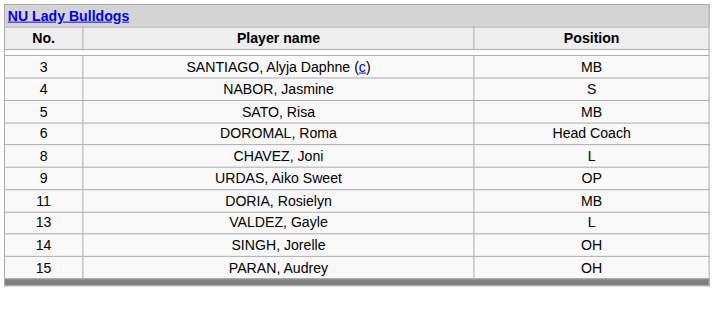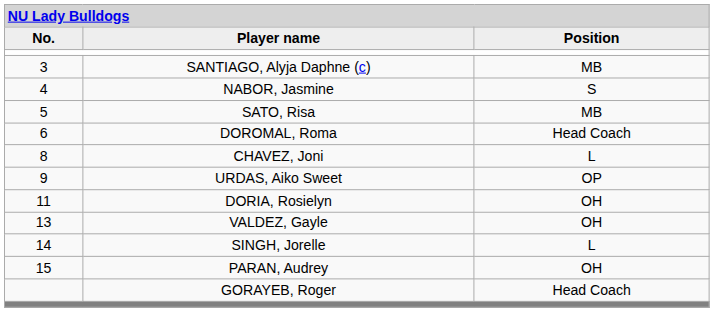 <table class="wikitable collapsible autocollapse"  style="text-align:center; font-size:90%; width:50em">
 <tr>
 <th style="background:#D4D4D4; text-align:left;" colspan=3> <a href='#'>NU Lady Bulldogs</a></th>
 </tr>
 <tr style="background:#EEEEEE; font-weight:bold;">
 <td width=10%>No.</td>
 <td width=50%>Player name</td>
 <td width=30%>Position</td>
 </tr>
 <tr style="background:#FFFFFF;">
 <td colspan=3 align=center></td>
 </tr>
 <tr>
 <td align=center>3</td>
 <td>SANTIAGO, Alyja Daphne (<a href='#'>c</a>)</td>
 <td align=center>MB</td>
 </tr>
 <tr>
 <td align=center>4</td>
 <td>NABOR, Jasmine</td>
 <td align=center>S</td>
 </tr>
 <tr>
 <td align=center>5</td>
 <td>SATO, Risa</td>
 <td align=center>MB</td>
 </tr>
 <tr>
 <td align=center>6</td>
 <td>DOROMAL, Roma</td>
 <td align=center>Head Coach</td>
 </tr>
 <tr>
 <td align=center>8</td>
 <td>CHAVEZ, Joni</td>
 <td align=center>L</td>
 </tr>
 <tr>
 <td align=center>9</td>
 <td>URDAS, Aiko Sweet</td>
 <td align=center>OP</td>
 </tr>
 <tr>
 <td align=center>11</td>
 <td>DORIA, Rosielyn</td>
-<td align=center>MB</td>
+<td align=center>OH</td>
 </tr>
 <tr>
 <td align=center>13</td>
 <td>VALDEZ, Gayle</td>
-<td align=center>L</td>
+<td align=center>OH</td>
 </tr>
 <tr>
 <td align=center>14</td>
 <td>SINGH, Jorelle</td>
-<td align=center>OH</td>
+<td align=center>L</td>
 </tr>
 <tr>
 <td align=center>15</td>
 <td>PARAN, Audrey</td>
 <td align=center>OH</td>
 </tr>
 <tr>
+<td align=center></td>
+<td>GORAYEB, Roger</td>
+<td align=center>Head Coach</td>
+</tr>
+<tr>
 <th style="background:gray;" colspan=3></th>
 </tr>
 <tr>
 </tr>
 </table>
